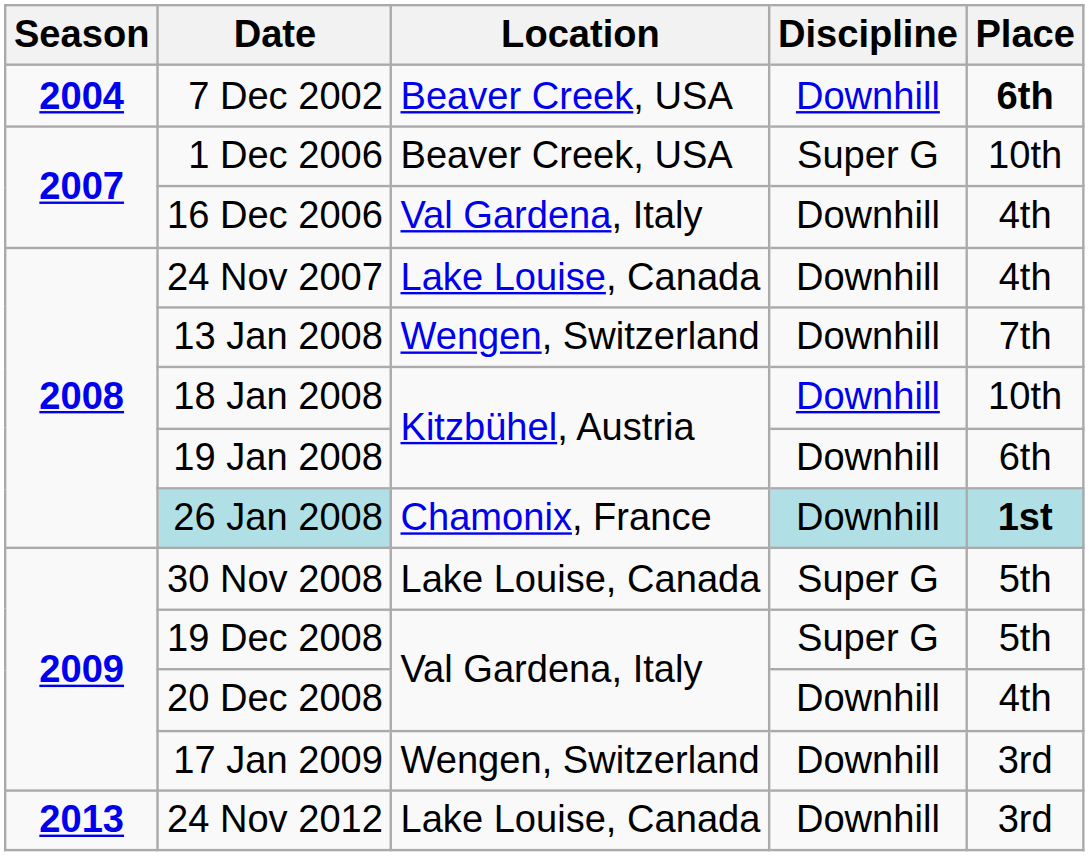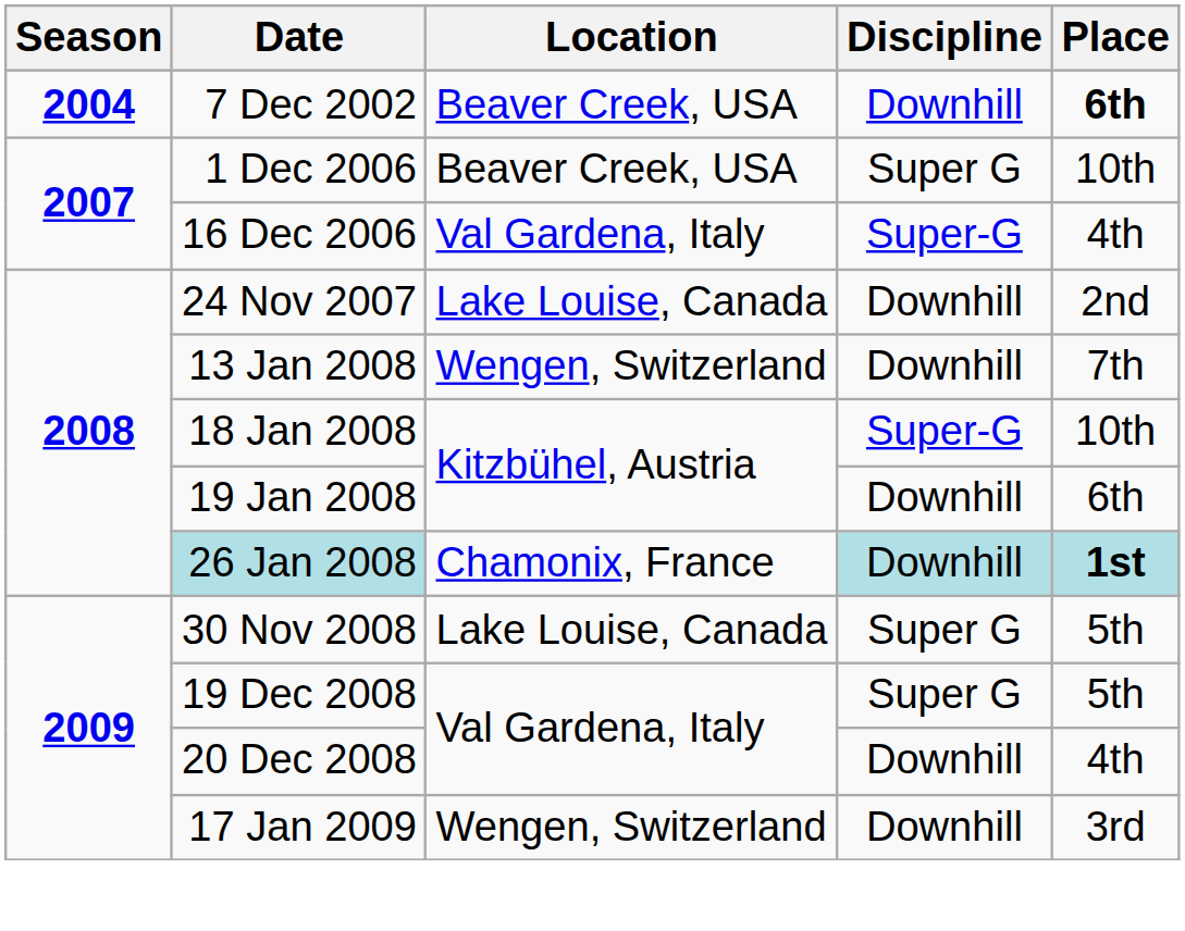 <table class="wikitable">
 <tr>
 <th>Season</th>
 <th>Date</th>
 <th>Location</th>
 <th>Discipline</th>
 <th>Place</th>
 </tr>
 <tr>
 <td align=center><strong><a href='#'>2004</a></strong></td>
 <td align=right>7 Dec 2002</td>
 <td><a href='#'>Beaver Creek</a>, USA</td>
 <td align=center><a href='#'>Downhill</a></td>
 <td align=center><strong>6th</strong></td>
 </tr>
 <tr>
 <td align=center rowspan=2><strong><a href='#'>2007</a></strong></td>
 <td align=right>1 Dec 2006</td>
 <td>Beaver Creek, USA</td>
 <td align=center>Super G</td>
 <td align=center>10th</td>
 </tr>
 <tr>
 <td align=right>16 Dec 2006</td>
 <td><a href='#'>Val Gardena</a>, Italy</td>
-<td align=center>Downhill</td>
+<td align=center><a href='#'>Super-G</a></td>
 <td align=center>4th</td>
 </tr>
 <tr>
 <td align=center rowspan=5><strong><a href='#'>2008</a></strong></td>
 <td align=right>24 Nov 2007</td>
 <td><a href='#'>Lake Louise</a>, Canada</td>
 <td align=center>Downhill</td>
-<td align=center>4th</td>
+<td align=center>2nd</td>
 </tr>
 <tr>
 <td align=right>13 Jan 2008</td>
 <td><a href='#'>Wengen</a>, Switzerland</td>
 <td align=center>Downhill</td>
 <td align=center>7th</td>
 </tr>
 <tr>
 <td align=right>18 Jan 2008</td>
 <td rowspan=2><a href='#'>Kitzbühel</a>, Austria</td>
-<td align=center><a href='#'>Downhill</a></td>
+<td align=center><a href='#'>Super-G</a></td>
 <td align=center>10th</td>
 </tr>
 <tr>
 <td align=right>19 Jan 2008</td>
 <td align=center>Downhill</td>
 <td align=center>6th</td>
 </tr>
 <tr>
 <td align=right bgcolor="#BOEOE6">26 Jan 2008</td>
 <td><a href='#'>Chamonix</a>, France</td>
 <td bgcolor="#BOEOE6" align=center>Downhill</td>
 <td bgcolor="#BOEOE6" align=center><strong>1st</strong></td>
 </tr>
 <tr>
 <td align=center rowspan=4><strong><a href='#'>2009</a></strong></td>
 <td align=right>30 Nov 2008</td>
 <td>Lake Louise, Canada</td>
 <td align=center>Super G</td>
 <td align=center>5th</td>
 </tr>
 <tr>
 <td align=right>19 Dec 2008</td>
 <td rowspan=2>Val Gardena, Italy</td>
 <td align=center>Super G</td>
 <td align=center>5th</td>
 </tr>
 <tr>
 <td align=right>20 Dec 2008</td>
 <td align=center>Downhill</td>
 <td align=center>4th</td>
 </tr>
 <tr>
 <td align=right>17 Jan 2009</td>
 <td>Wengen, Switzerland</td>
 <td align=center>Downhill</td>
 <td align=center>3rd</td>
 </tr>
-<tr>
-<td align=center rowspan=1><strong><a href='#'>2013</a></strong></td>
-<td align=right>24 Nov 2012</td>
-<td>Lake Louise, Canada</td>
-<td align=center>Downhill</td>
-<td align=center>3rd</td>
-</tr>
 </table>
